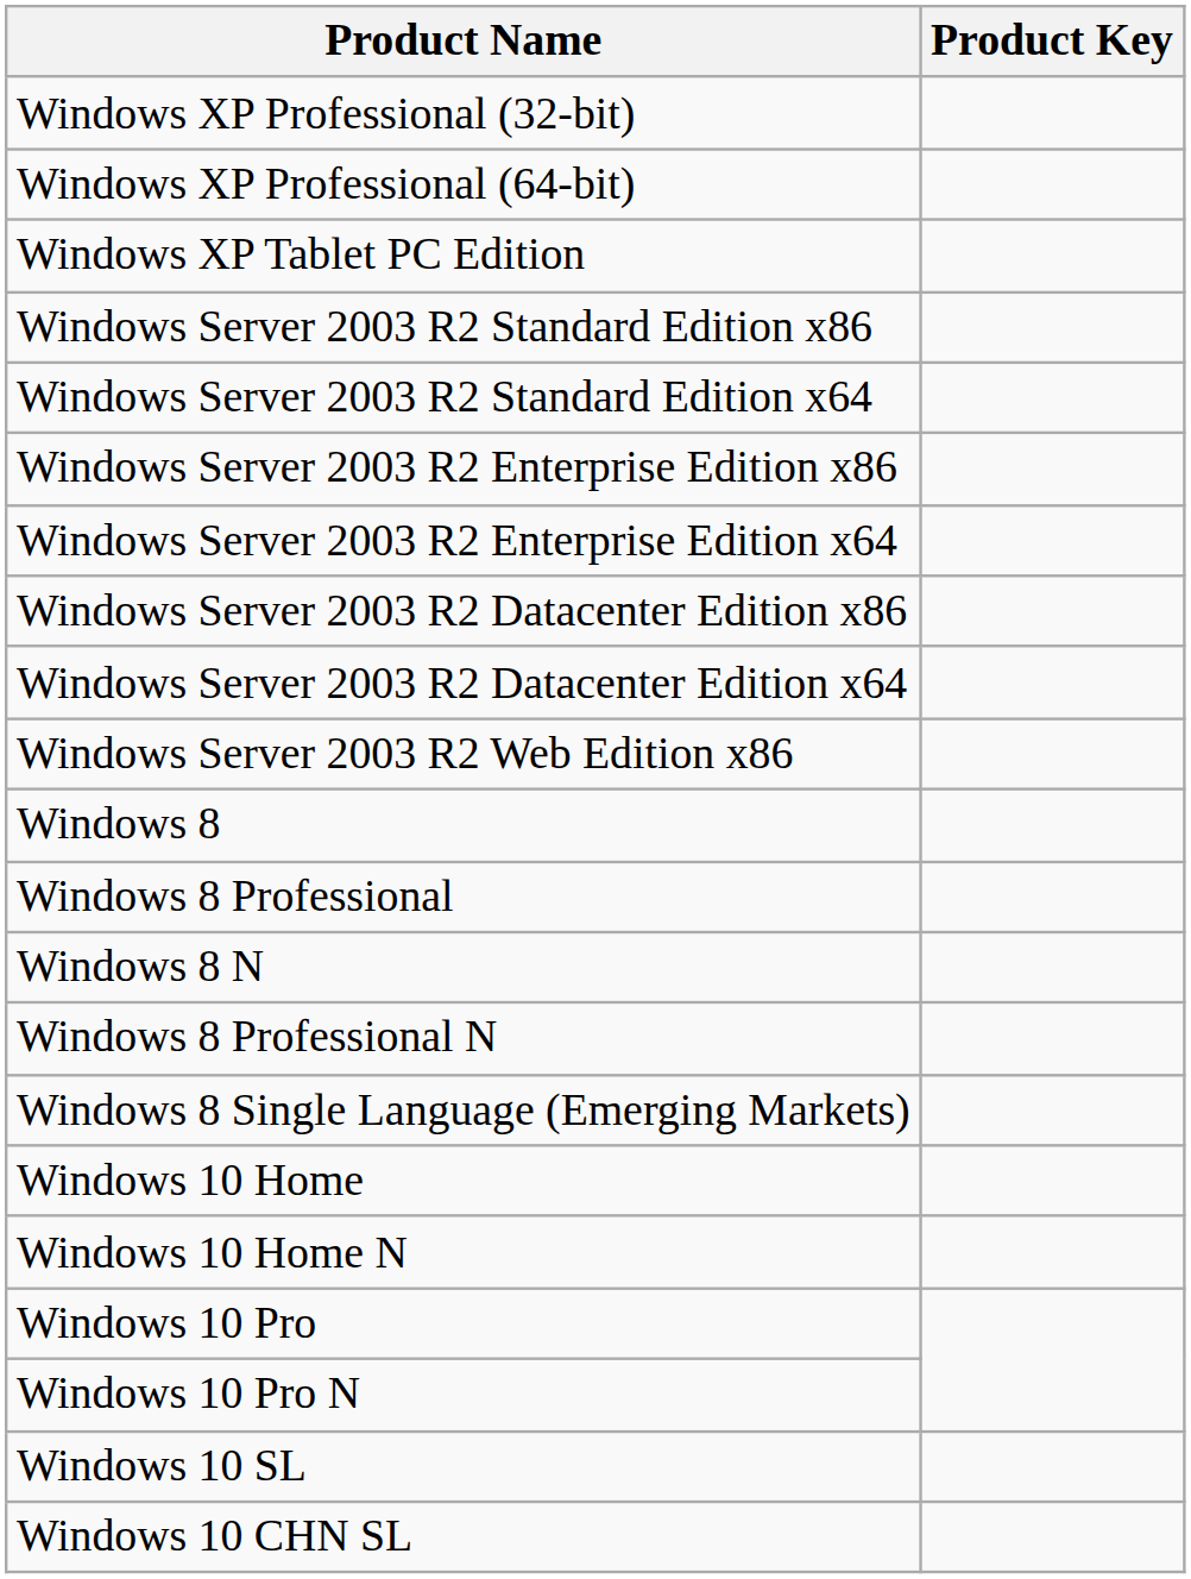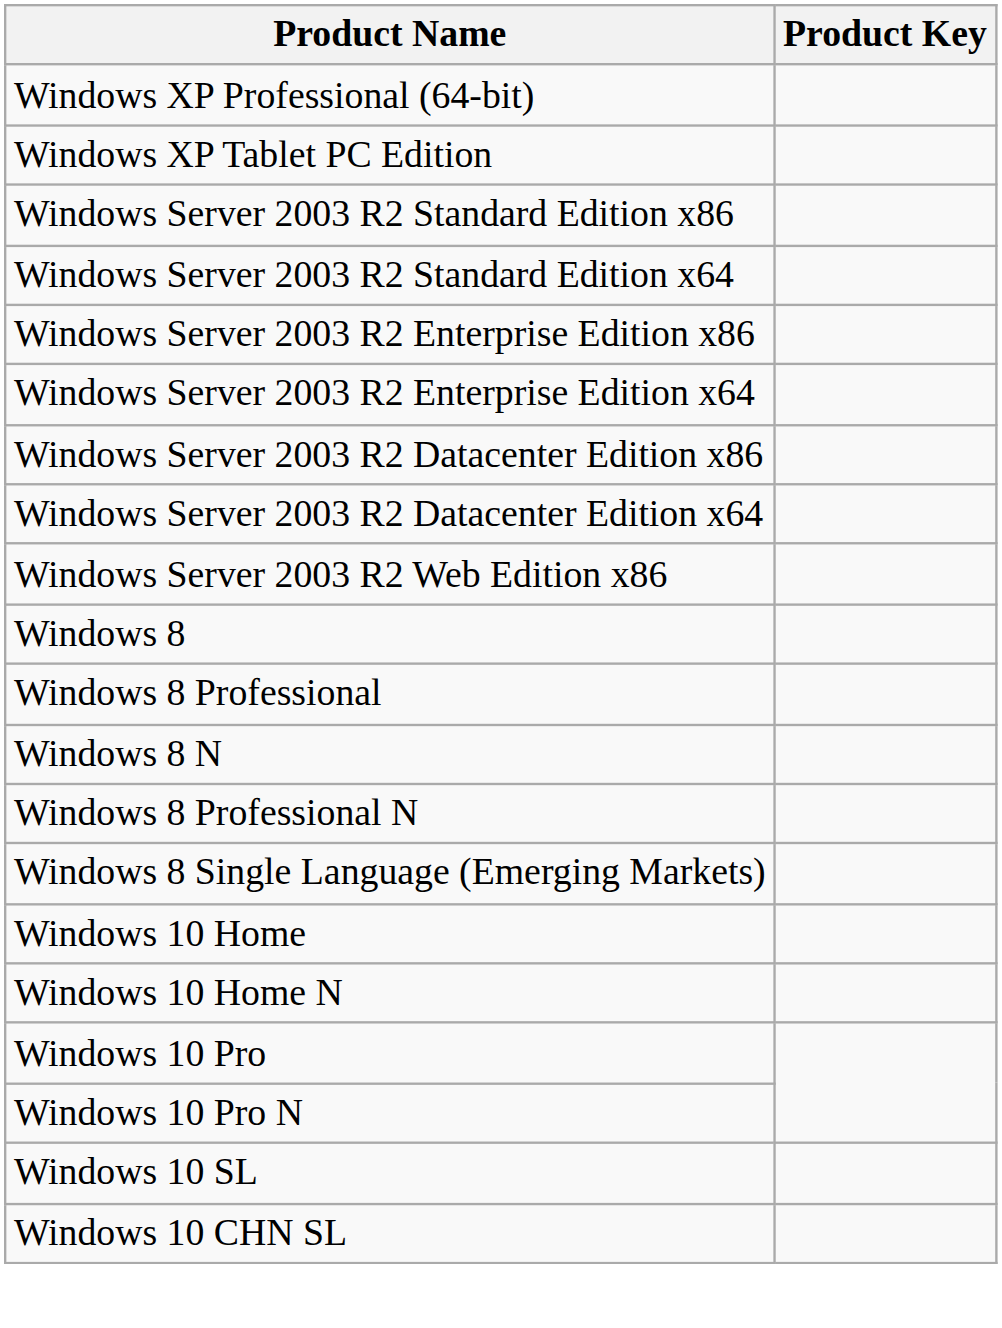 <table class="wikitable">
 <tr>
 <th>Product Name</th>
 <th>Product Key</th>
-</tr>
-<tr>
-<td>Windows XP Professional (32-bit)</td>
-<td></td>
 </tr>
 <tr>
 <td>Windows XP Professional (64-bit)</td>
 <td></td>
 </tr>
 <tr>
 <td>Windows XP Tablet PC Edition</td>
 <td></td>
 </tr>
 <tr>
 <td>Windows Server 2003 R2 Standard Edition x86</td>
 <td></td>
 </tr>
 <tr>
 <td>Windows Server 2003 R2 Standard Edition x64</td>
 <td></td>
 </tr>
 <tr>
 <td>Windows Server 2003 R2 Enterprise Edition x86</td>
 <td></td>
 </tr>
 <tr>
 <td>Windows Server 2003 R2 Enterprise Edition x64</td>
 <td></td>
 </tr>
 <tr>
 <td>Windows Server 2003 R2 Datacenter Edition x86</td>
 <td></td>
 </tr>
 <tr>
 <td>Windows Server 2003 R2 Datacenter Edition x64</td>
 <td></td>
 </tr>
 <tr>
 <td>Windows Server 2003 R2 Web Edition x86</td>
 <td></td>
 </tr>
 <tr>
 <td>Windows 8</td>
 <td></td>
 </tr>
 <tr>
 <td>Windows 8 Professional</td>
 <td></td>
 </tr>
 <tr>
 <td>Windows 8 N</td>
 <td></td>
 </tr>
 <tr>
 <td>Windows 8 Professional N</td>
 <td></td>
 </tr>
 <tr>
 <td>Windows 8 Single Language (Emerging Markets)</td>
 <td></td>
 </tr>
 <tr>
 <td>Windows 10 Home</td>
 <td></td>
 </tr>
 <tr>
 <td>Windows 10 Home N</td>
 <td></td>
 </tr>
 <tr>
 <td>Windows 10 Pro</td>
 <td rowspan="2"></td>
 </tr>
 <tr>
 <td>Windows 10 Pro N</td>
 </tr>
 <tr>
 <td>Windows 10 SL</td>
 <td></td>
 </tr>
 <tr>
 <td>Windows 10 CHN SL</td>
 <td></td>
 </tr>
 </table>
